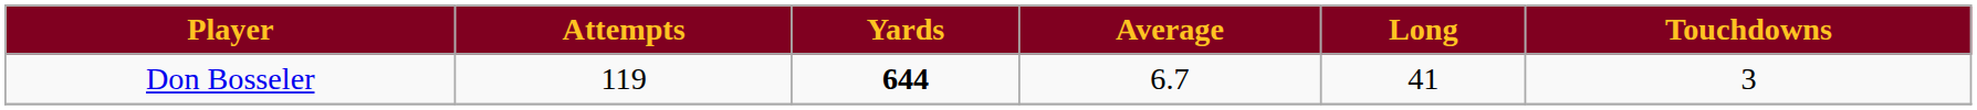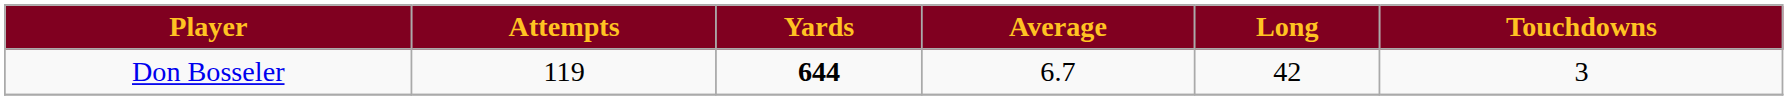 <table class="wikitable" width="80%">
 <tr align="center"  style="background:#800020;color:#ffc322;">
 <td><strong>Player</strong></td>
 <td><strong>Attempts</strong></td>
 <td><strong>Yards</strong></td>
 <td><strong>Average</strong></td>
 <td><strong>Long</strong></td>
 <td><strong>Touchdowns</strong></td>
 </tr>
 <tr align="center" bgcolor="">
 <td><a href='#'>Don Bosseler</a></td>
 <td>119</td>
 <td><strong>644</strong></td>
 <td>6.7</td>
-<td>41</td>
+<td>42</td>
 <td>3</td>
 </tr>
 <tr align="center" bgcolor="">
 </tr>
 </table>
